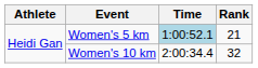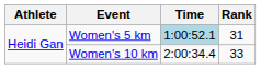 <table class="wikitable" style="font-size:90%;">
 <tr>
 <th>Athlete</th>
 <th>Event</th>
 <th>Time</th>
 <th>Rank</th>
 </tr>
 <tr align=center>
 <td align=left rowspan=2><a href='#'>Heidi Gan</a></td>
 <td align=left><a href='#'>Women's 5 km</a></td>
 <td style="background: lightblue;">1:00:52.1</td>
-<td>21</td>
+<td>31</td>
 </tr>
 <tr align=center>
 <td align=left><a href='#'>Women's 10 km</a></td>
 <td>2:00:34.4</td>
-<td>32</td>
+<td>33</td>
 </tr>
 </table>
